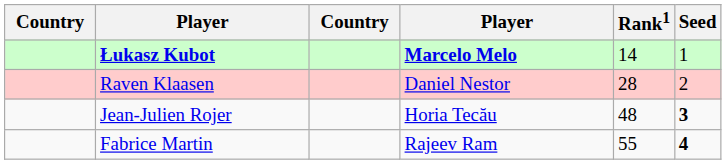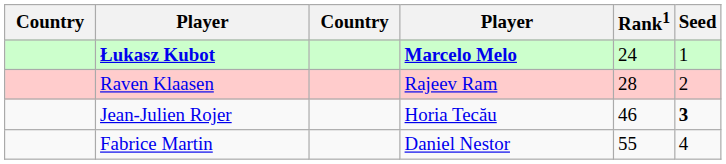 <table class="sortable wikitable">
 <tr>
 <th width="70">Country</th>
 <th width="175">Player</th>
 <th width="70">Country</th>
 <th width="175">Player</th>
 <th>Rank<sup>1</sup></th>
 <th>Seed</th>
 </tr>
 <tr style="background:#cfc;">
 <td></td>
 <td><strong><a href='#'>Łukasz Kubot</a></strong></td>
 <td></td>
 <td><strong><a href='#'>Marcelo Melo</a></strong></td>
-<td>14</td>
+<td>24</td>
 <td>1</td>
 </tr>
 <tr style="background:#fcc;">
 <td></td>
 <td><a href='#'>Raven Klaasen</a></td>
 <td></td>
-<td><a href='#'>Daniel Nestor</a></td>
+<td><a href='#'>Rajeev Ram</a></td>
 <td>28</td>
 <td>2</td>
 </tr>
 <tr>
 <td></td>
 <td><a href='#'>Jean-Julien Rojer</a></td>
 <td></td>
 <td><a href='#'>Horia Tecău</a></td>
-<td>48</td>
+<td>46</td>
 <td><strong>3</strong></td>
 </tr>
 <tr>
 <td></td>
 <td><a href='#'>Fabrice Martin</a></td>
 <td></td>
-<td><a href='#'>Rajeev Ram</a></td>
+<td><a href='#'>Daniel Nestor</a></td>
 <td>55</td>
-<td><strong>4</strong></td>
+<td>4</td>
 </tr>
 </table>
